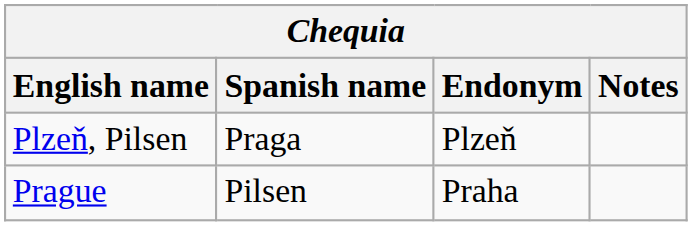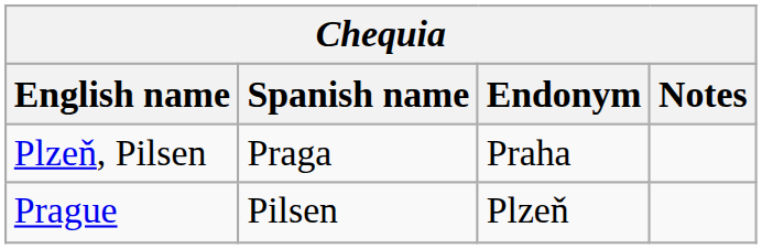 <table class="wikitable sortable">
 <tr>
 <th colspan="4"> <em>Chequia</em></th>
 </tr>
 <tr>
 <th>English name</th>
 <th>Spanish name</th>
 <th>Endonym</th>
 <th>Notes</th>
 </tr>
 <tr>
 <td><a href='#'>Plzeň</a>, Pilsen</td>
 <td>Praga</td>
-<td>Plzeň</td>
+<td>Praha</td>
 <td></td>
 </tr>
 <tr>
 <td><a href='#'>Prague</a></td>
 <td>Pilsen</td>
-<td>Praha</td>
+<td>Plzeň</td>
 <td></td>
 </tr>
 </table>
